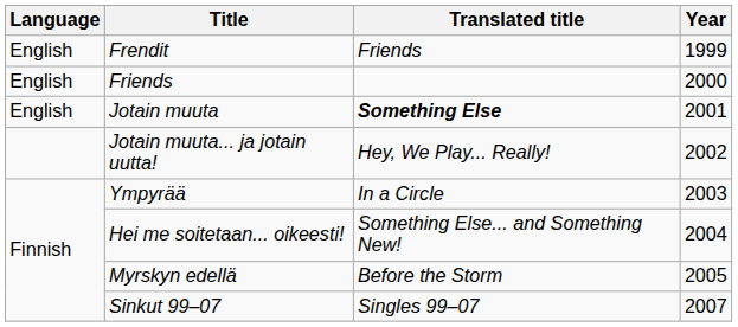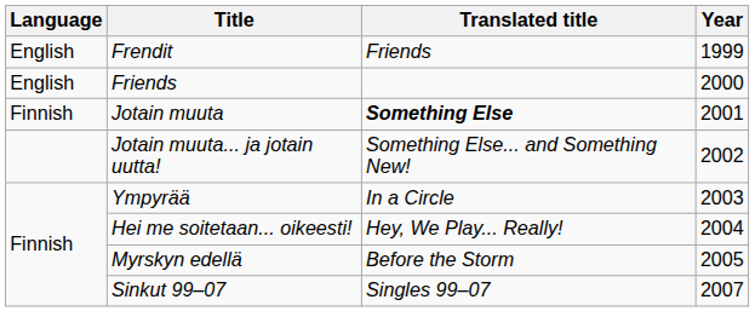 <table class="wikitable">
 <tr>
 <th>Language</th>
 <th>Title</th>
 <th>Translated title</th>
 <th>Year</th>
 </tr>
 <tr>
 <td>English</td>
 <td><em>Frendit</em></td>
 <td><em>Friends</em></td>
 <td>1999</td>
 </tr>
 <tr>
 <td>English</td>
 <td><em>Friends</em></td>
 <td></td>
 <td>2000</td>
 </tr>
 <tr>
-<td>English</td>
+<td>Finnish</td>
 <td><em>Jotain muuta</em></td>
 <td><strong><em>Something Else</em></strong></td>
 <td>2001</td>
 </tr>
 <tr>
 <td></td>
 <td><em>Jotain muuta... ja jotain uutta!</em></td>
-<td><em>Hey, We Play... Really!</em></td>
+<td><em>Something Else... and Something New!</em></td>
 <td>2002</td>
 </tr>
 <tr>
 <td rowspan="4">Finnish</td>
 <td><em>Ympyrää</em></td>
 <td><em>In a Circle</em></td>
 <td>2003</td>
 </tr>
 <tr>
 <td><em>Hei me soitetaan... oikeesti!</em></td>
-<td><em>Something Else... and Something New!</em></td>
+<td><em>Hey, We Play... Really!</em></td>
 <td>2004</td>
 </tr>
 <tr>
 <td><em>Myrskyn edellä</em></td>
 <td><em>Before the Storm</em></td>
 <td>2005</td>
 </tr>
 <tr>
 <td><em>Sinkut 99–07</em></td>
 <td><em>Singles 99–07</em></td>
 <td>2007</td>
 </tr>
 </table>
